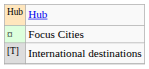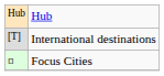 <table class="wikitable">
 <tr>
 <td style="background:#ffe6bd;"><sup>Hub</sup></td>
 <td><a href='#'>Hub</a></td>
 </tr>
 <tr>
+<td style="background:#ddd;"><sup>[T]</sup></td>
+<td>International destinations</td>
+</tr>
+<tr>
 <td style="background:#dfd;">¤</td>
 <td>Focus Cities</td>
 </tr>
 <tr>
-<td style="background:#ddd;"><sup>[T]</sup></td>
-<td>International destinations</td>
-</tr>
-<tr>
 </tr>
 </table>
